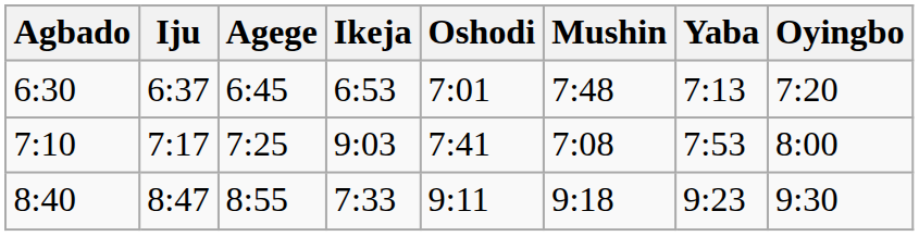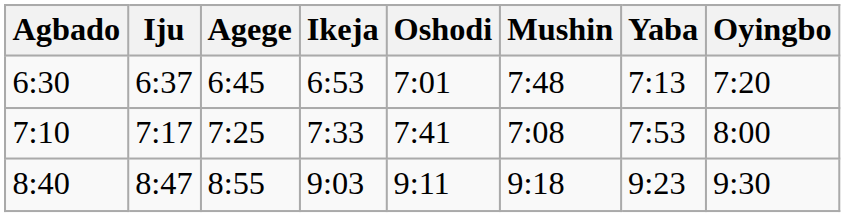 <table class="wikitable">
 <tr>
 <th>Agbado</th>
 <th>Iju</th>
 <th>Agege</th>
 <th>Ikeja</th>
 <th>Oshodi</th>
 <th>Mushin</th>
 <th>Yaba</th>
 <th>Oyingbo</th>
 </tr>
 <tr>
 <td>6:30</td>
 <td>6:37</td>
 <td>6:45</td>
 <td>6:53</td>
 <td>7:01</td>
 <td>7:48</td>
 <td>7:13</td>
 <td>7:20</td>
 </tr>
 <tr>
 <td>7:10</td>
 <td>7:17</td>
 <td>7:25</td>
-<td>9:03</td>
+<td>7:33</td>
 <td>7:41</td>
 <td>7:08</td>
 <td>7:53</td>
 <td>8:00</td>
 </tr>
 <tr>
 <td>8:40</td>
 <td>8:47</td>
 <td>8:55</td>
-<td>7:33</td>
+<td>9:03</td>
 <td>9:11</td>
 <td>9:18</td>
 <td>9:23</td>
 <td>9:30</td>
 </tr>
 </table>
